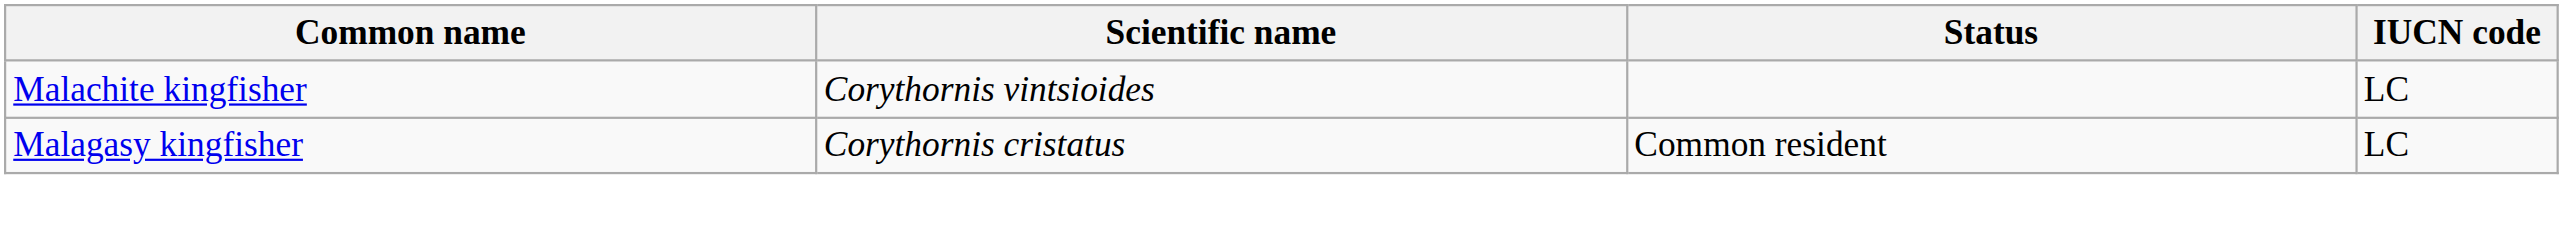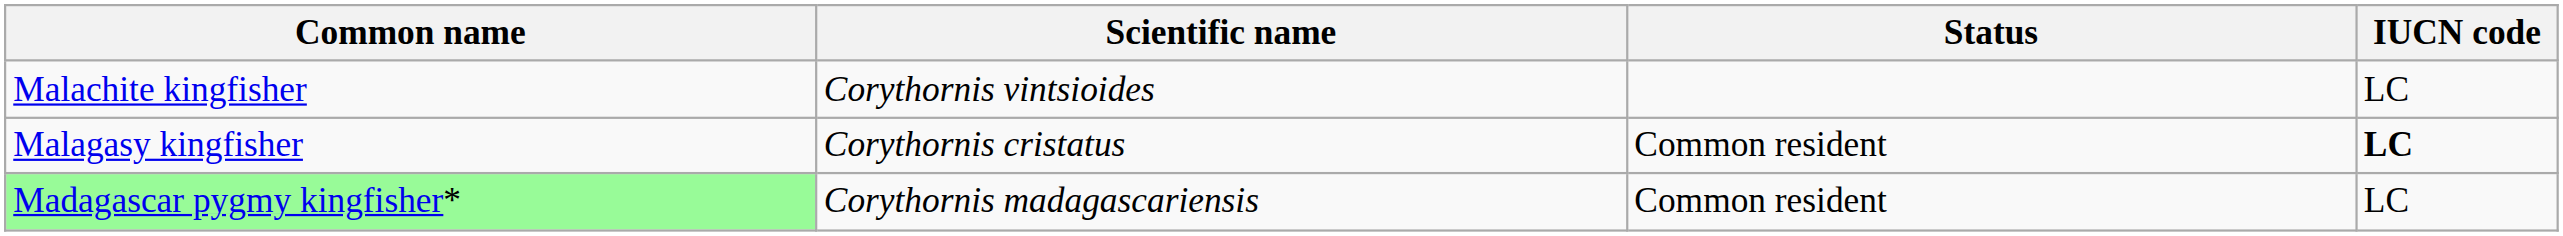 <table width=73% class="wikitable sortable">
 <tr>
 <th width=20%>Common name</th>
 <th width=20%>Scientific name</th>
 <th width=18%>Status</th>
 <th width=5%>IUCN code</th>
 </tr>
 <tr>
 <td><a href='#'>Malachite kingfisher</a></td>
 <td><em>Corythornis vintsioides</em></td>
 <td></td>
 <td>LC</td>
 </tr>
 <tr>
 <td><a href='#'>Malagasy kingfisher</a></td>
 <td><em>Corythornis cristatus</em></td>
 <td>Common resident</td>
+<td><strong>LC</strong></td>
+</tr>
+<tr>
+<td style="background:palegreen; color:black"><a href='#'>Madagascar pygmy kingfisher</a>*</td>
+<td><em>Corythornis madagascariensis</em></td>
+<td>Common resident</td>
 <td>LC</td>
 </tr>
 </table>
